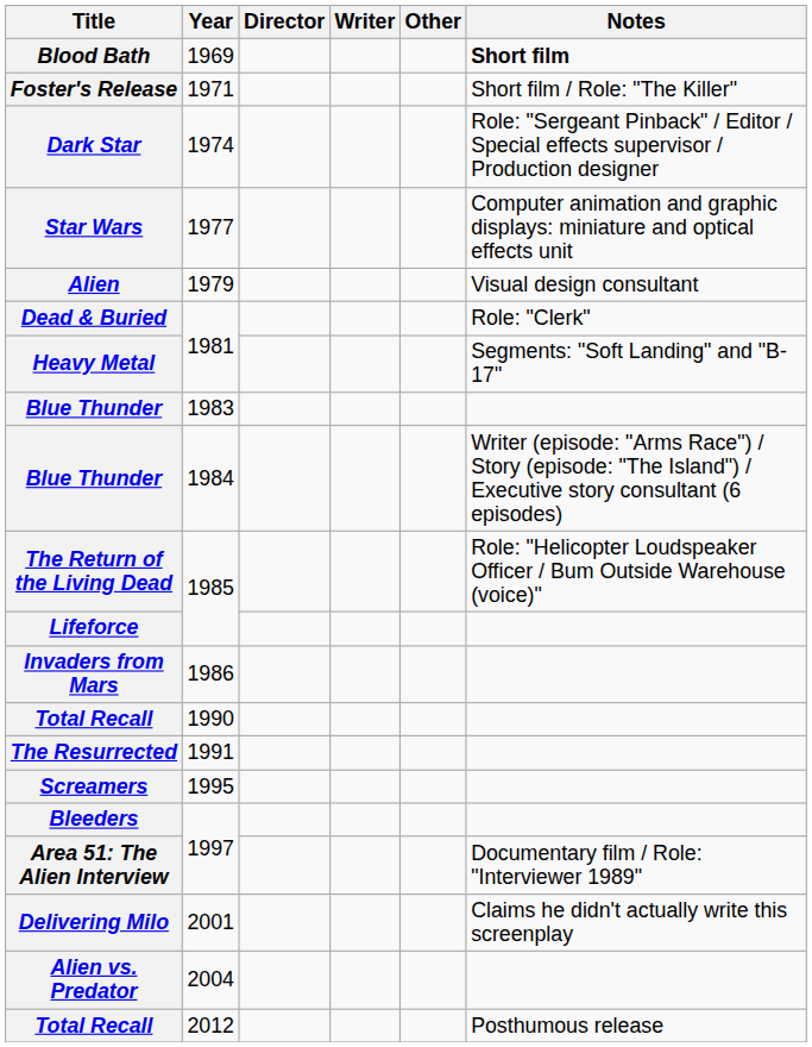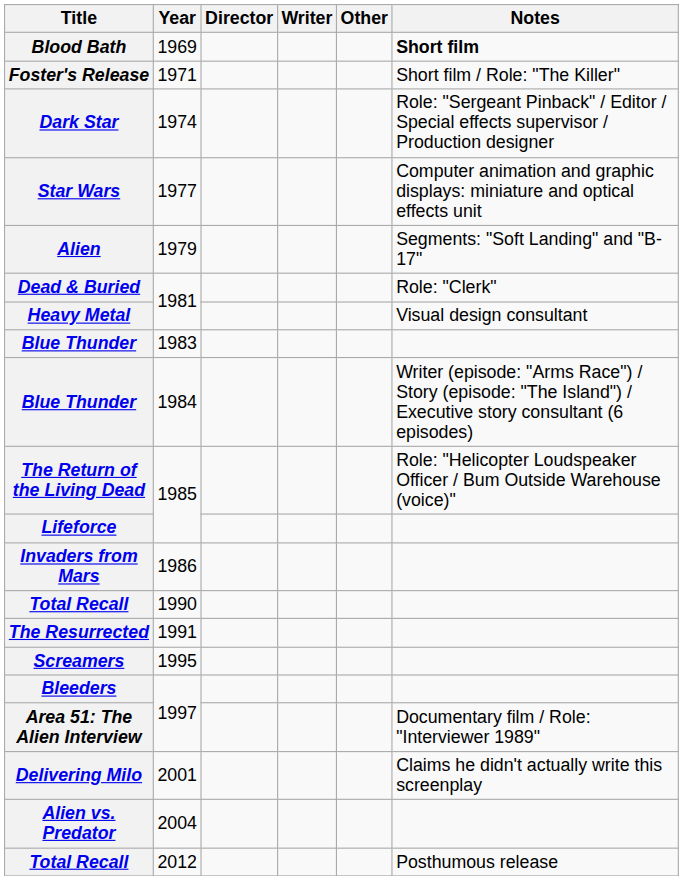 <table class="wikitable plainrowheaders sortable">
 <tr>
 <th>Title</th>
 <th>Year</th>
 <th>Director</th>
 <th>Writer</th>
 <th>Other</th>
 <th>Notes</th>
 </tr>
 <tr>
 <th scope="row"><em>Blood Bath</em></th>
 <td>1969</td>
 <td></td>
 <td></td>
 <td></td>
 <td><strong>Short film</strong></td>
 </tr>
 <tr>
 <th scope="row"><em>Foster's Release</em></th>
 <td>1971</td>
 <td></td>
 <td></td>
 <td></td>
 <td>Short film / Role: "The Killer"</td>
 </tr>
 <tr>
 <th scope="row"><em><a href='#'>Dark Star</a></em></th>
 <td>1974</td>
 <td></td>
 <td></td>
 <td></td>
 <td>Role: "Sergeant Pinback" / Editor / Special effects supervisor / Production designer</td>
 </tr>
 <tr>
 <th scope="row"><em><a href='#'>Star Wars</a></em></th>
 <td>1977</td>
 <td></td>
 <td></td>
 <td></td>
 <td>Computer animation and graphic displays: miniature and optical effects unit</td>
 </tr>
 <tr>
 <th scope="row"><em><a href='#'>Alien</a></em></th>
 <td>1979</td>
 <td></td>
 <td></td>
 <td></td>
-<td>Visual design consultant</td>
+<td>Segments: "Soft Landing" and "B-17"</td>
 </tr>
 <tr>
 <th scope="row"><em><a href='#'>Dead & Buried</a></em></th>
 <td rowspan="2">1981</td>
 <td></td>
 <td></td>
 <td></td>
 <td>Role: "Clerk"</td>
 </tr>
 <tr>
 <th scope="row"><em><a href='#'>Heavy Metal</a></em></th>
 <td></td>
 <td></td>
 <td></td>
-<td>Segments: "Soft Landing" and "B-17"</td>
+<td>Visual design consultant</td>
 </tr>
 <tr>
 <th scope="row"><em><a href='#'>Blue Thunder</a></em></th>
 <td>1983</td>
 <td></td>
 <td></td>
 <td></td>
 <td></td>
 </tr>
 <tr>
 <th scope="row"><a href='#'><em>Blue Thunder</em></a></th>
 <td>1984</td>
 <td></td>
 <td></td>
 <td></td>
 <td>Writer (episode: "Arms Race") / Story (episode: "The Island") / Executive story consultant (6 episodes)</td>
 </tr>
 <tr>
 <th scope="row"><em><a href='#'>The Return of the Living Dead</a></em></th>
 <td rowspan="2">1985</td>
 <td></td>
 <td></td>
 <td></td>
 <td>Role: "Helicopter Loudspeaker Officer / Bum Outside Warehouse (voice)"</td>
 </tr>
 <tr>
 <th scope="row"><em><a href='#'>Lifeforce</a></em></th>
 <td></td>
 <td></td>
 <td></td>
 <td></td>
 </tr>
 <tr>
 <th scope="row"><em><a href='#'>Invaders from Mars</a></em></th>
 <td>1986</td>
 <td></td>
 <td></td>
 <td></td>
 <td></td>
 </tr>
 <tr>
 <th scope="row"><em><a href='#'>Total Recall</a></em></th>
 <td>1990</td>
 <td></td>
 <td></td>
 <td></td>
 <td></td>
 </tr>
 <tr>
 <th scope="row"><em><a href='#'>The Resurrected</a></em></th>
 <td>1991</td>
 <td></td>
 <td></td>
 <td></td>
 <td></td>
 </tr>
 <tr>
 <th scope="row"><em><a href='#'>Screamers</a></em></th>
 <td>1995</td>
 <td></td>
 <td></td>
 <td></td>
 <td></td>
 </tr>
 <tr>
 <th scope="row"><em><a href='#'>Bleeders</a></em></th>
 <td rowspan="2">1997</td>
 <td></td>
 <td></td>
 <td></td>
 <td></td>
 </tr>
 <tr>
 <th scope="row"><em>Area 51: The Alien Interview</em></th>
 <td></td>
 <td></td>
 <td></td>
 <td>Documentary film / Role: "Interviewer 1989"</td>
 </tr>
 <tr>
 <th scope="row"><em><a href='#'>Delivering Milo</a></em></th>
 <td>2001</td>
 <td></td>
 <td></td>
 <td></td>
 <td>Claims he didn't actually write this screenplay</td>
 </tr>
 <tr>
 <th scope="row"><em><a href='#'>Alien vs. Predator</a></em></th>
 <td>2004</td>
 <td></td>
 <td></td>
 <td></td>
 <td></td>
 </tr>
 <tr>
 <th scope="row"><em><a href='#'>Total Recall</a></em></th>
 <td>2012</td>
 <td></td>
 <td></td>
 <td></td>
 <td>Posthumous release</td>
 </tr>
 </table>
